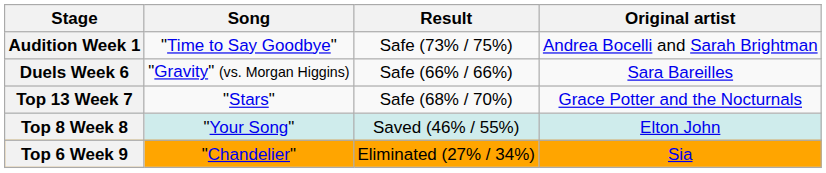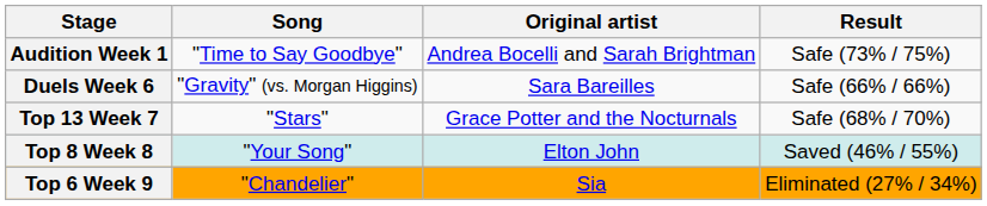 <table class="wikitable" style="text-align:center; font-size:90%; line-height:16px;">
 <tr>
 <th scope="col">Stage</th>
 <th scope="col">Song</th>
+<th scope="col">Original artist</th>
 <th scope="col">Result</th>
-<th scope="col">Original artist</th>
 </tr>
 <tr>
 <th scope="row">Audition Week 1</th>
 <td>"<a href='#'>Time to Say Goodbye</a>"</td>
+<td><a href='#'>Andrea Bocelli</a> and <a href='#'>Sarah Brightman</a></td>
 <td>Safe (73% / 75%)</td>
-<td><a href='#'>Andrea Bocelli</a> and <a href='#'>Sarah Brightman</a></td>
 </tr>
 <tr>
 <th scope="row">Duels Week 6</th>
 <td>"<a href='#'>Gravity</a>" <small>(vs. Morgan Higgins)</small></td>
+<td><a href='#'>Sara Bareilles</a></td>
 <td>Safe (66% / 66%)</td>
-<td><a href='#'>Sara Bareilles</a></td>
 </tr>
 <tr>
 <th scope="row">Top 13 Week 7</th>
 <td>"<a href='#'>Stars</a>"</td>
+<td><a href='#'>Grace Potter and the Nocturnals</a></td>
 <td>Safe (68% / 70%)</td>
-<td><a href='#'>Grace Potter and the Nocturnals</a></td>
 </tr>
 <tr bgcolor="#cfecec">
 <th scope="row">Top 8 Week 8</th>
 <td>"<a href='#'>Your Song</a>"</td>
+<td><a href='#'>Elton John</a></td>
 <td>Saved (46% / 55%)</td>
-<td><a href='#'>Elton John</a></td>
 </tr>
 <tr bgcolor="orange">
 <th scope="row">Top 6 Week 9</th>
 <td>"<a href='#'>Chandelier</a>"</td>
+<td><a href='#'>Sia</a></td>
 <td>Eliminated (27% / 34%)</td>
-<td><a href='#'>Sia</a></td>
 </tr>
 </table>
